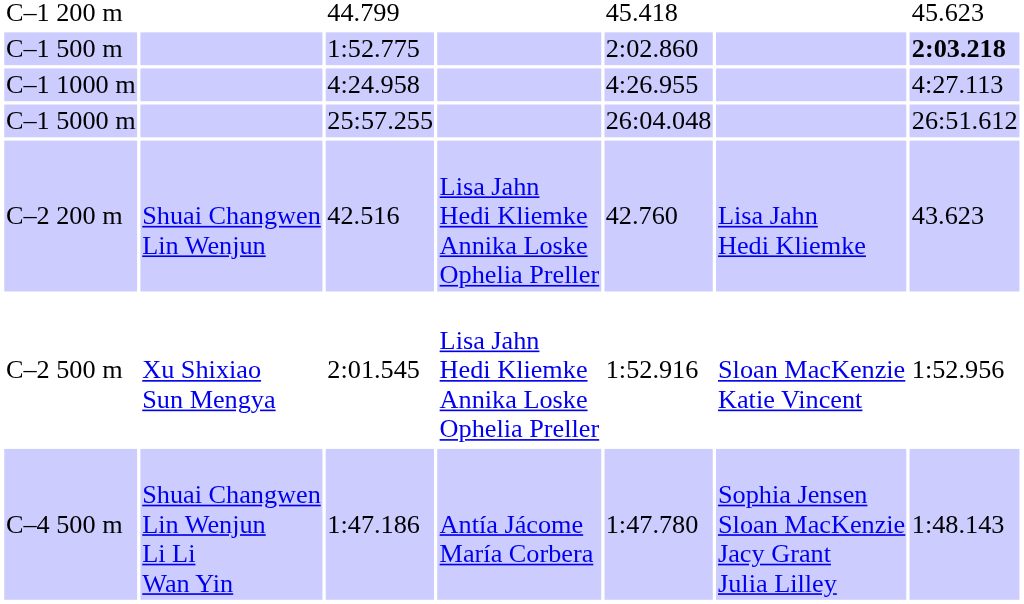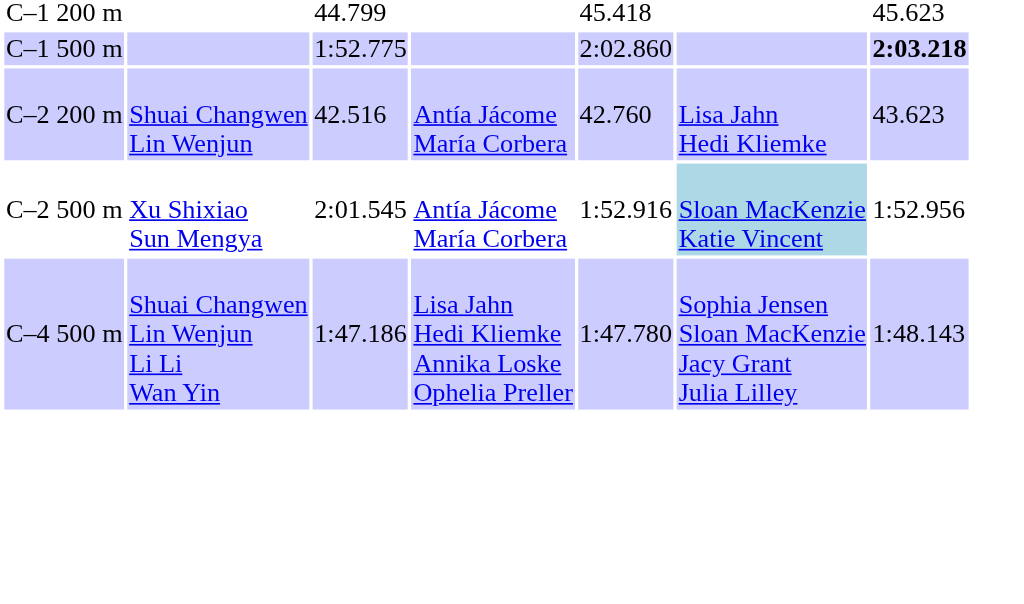 <table>
 <tr>
 <td>C–1 200 m<br></td>
 <td></td>
 <td>44.799</td>
 <td></td>
 <td>45.418</td>
 <td></td>
 <td>45.623</td>
 </tr>
 <tr bgcolor=ccccff>
 <td>C–1 500 m<br></td>
 <td></td>
 <td>1:52.775</td>
 <td></td>
 <td>2:02.860</td>
 <td></td>
 <td><strong>2:03.218</strong></td>
 </tr>
 <tr bgcolor=ccccff>
-<td>C–1 1000 m<br></td>
-<td></td>
-<td>4:24.958</td>
-<td></td>
-<td>4:26.955</td>
-<td></td>
-<td>4:27.113</td>
-</tr>
-<tr bgcolor=ccccff>
-<td>C–1 5000 m<br></td>
-<td></td>
-<td>25:57.255</td>
-<td></td>
-<td>26:04.048</td>
-<td></td>
-<td>26:51.612</td>
-</tr>
-<tr bgcolor=ccccff>
 <td>C–2 200 m<br></td>
 <td><br><a href='#'>Shuai Changwen</a><br><a href='#'>Lin Wenjun</a></td>
 <td>42.516</td>
-<td><br><a href='#'>Lisa Jahn</a><br><a href='#'>Hedi Kliemke</a><br><a href='#'>Annika Loske</a><br><a href='#'>Ophelia Preller</a></td>
+<td><br><a href='#'>Antía Jácome</a><br><a href='#'>María Corbera</a></td>
 <td>42.760</td>
 <td><br><a href='#'>Lisa Jahn</a><br><a href='#'>Hedi Kliemke</a></td>
 <td>43.623</td>
 </tr>
 <tr>
 <td>C–2 500 m<br></td>
 <td><br><a href='#'>Xu Shixiao</a><br><a href='#'>Sun Mengya</a></td>
 <td>2:01.545</td>
-<td><br><a href='#'>Lisa Jahn</a><br><a href='#'>Hedi Kliemke</a><br><a href='#'>Annika Loske</a><br><a href='#'>Ophelia Preller</a></td>
+<td><br><a href='#'>Antía Jácome</a><br><a href='#'>María Corbera</a></td>
 <td>1:52.916</td>
-<td><br><a href='#'>Sloan MacKenzie</a><br><a href='#'>Katie Vincent</a></td>
+<td style="background: lightblue;"><br><a href='#'>Sloan MacKenzie</a><br><a href='#'>Katie Vincent</a></td>
 <td>1:52.956</td>
 </tr>
 <tr bgcolor=ccccff>
 <td>C–4 500 m<br></td>
 <td><br><a href='#'>Shuai Changwen</a><br><a href='#'>Lin Wenjun</a><br><a href='#'>Li Li</a><br><a href='#'>Wan Yin</a></td>
 <td>1:47.186</td>
-<td><br><a href='#'>Antía Jácome</a><br><a href='#'>María Corbera</a></td>
+<td><br><a href='#'>Lisa Jahn</a><br><a href='#'>Hedi Kliemke</a><br><a href='#'>Annika Loske</a><br><a href='#'>Ophelia Preller</a></td>
 <td>1:47.780</td>
 <td><br><a href='#'>Sophia Jensen</a><br><a href='#'>Sloan MacKenzie</a><br><a href='#'>Jacy Grant</a><br><a href='#'>Julia Lilley</a></td>
 <td>1:48.143</td>
 </tr>
 </table>
